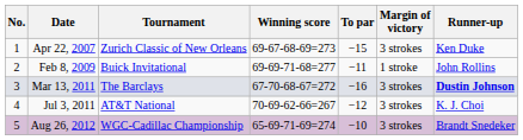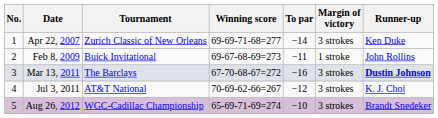 <table class="wikitable" style="font-size:95%;">
 <tr>
 <th>No.</th>
 <th>Date</th>
 <th>Tournament</th>
 <th>Winning score</th>
 <th>To par</th>
 <th>Margin of<br>victory</th>
 <th>Runner-up</th>
 </tr>
 <tr>
 <td align=center>1</td>
 <td align=right>Apr 22, <a href='#'>2007</a></td>
 <td><a href='#'>Zurich Classic of New Orleans</a></td>
-<td>69-67-68-69=273</td>
-<td align=center>−15</td>
+<td>69-69-71-68=277</td>
+<td align=center>−14</td>
 <td>3 strokes</td>
 <td> <a href='#'>Ken Duke</a></td>
 </tr>
 <tr>
 <td align=center>2</td>
 <td align=right>Feb 8, <a href='#'>2009</a></td>
 <td><a href='#'>Buick Invitational</a></td>
-<td>69-69-71-68=277</td>
+<td>69-67-68-69=273</td>
 <td align=center>−11</td>
 <td>1 stroke</td>
 <td> <a href='#'>John Rollins</a></td>
 </tr>
 <tr style="background:#dfe2e9;">
 <td align=center>3</td>
 <td align=right>Mar 13, <a href='#'>2011</a></td>
 <td><a href='#'>The Barclays</a></td>
 <td>67-70-68-67=272</td>
 <td align=center>−16</td>
 <td>3 strokes</td>
 <td><strong> <a href='#'>Dustin Johnson</a></strong></td>
 </tr>
 <tr>
 <td align=center>4</td>
 <td align=right>Jul 3, 2011</td>
 <td><a href='#'>AT&T National</a></td>
 <td>70-69-62-66=267</td>
 <td align=center>−12</td>
 <td>3 strokes</td>
 <td> <a href='#'>K. J. Choi</a></td>
 </tr>
 <tr style="background:#D8BFD8;">
 <td align=center>5</td>
 <td align=right>Aug 26, <a href='#'>2012</a></td>
 <td><a href='#'>WGC-Cadillac Championship</a></td>
 <td>65-69-71-69=274</td>
 <td align=center>−10</td>
 <td>3 strokes</td>
 <td> <a href='#'>Brandt Snedeker</a></td>
 </tr>
 </table>
